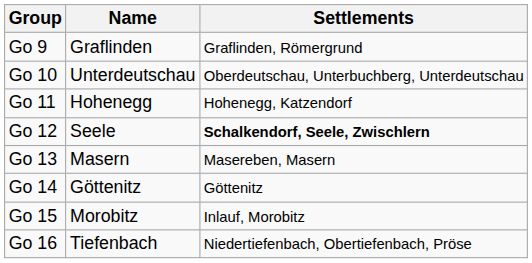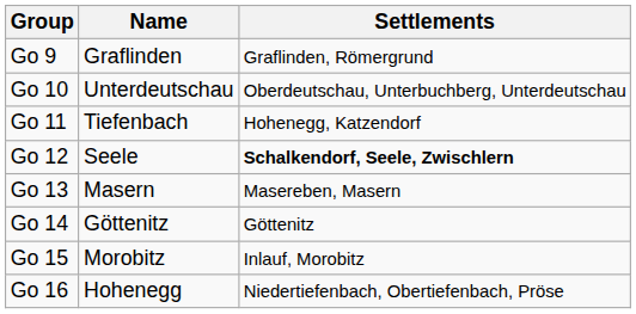 <table class="wikitable">
 <tr>
 <th>Group</th>
 <th>Name</th>
 <th>Settlements</th>
 </tr>
 <tr>
 <td>Go 9</td>
 <td>Graflinden</td>
 <td><small>Graflinden, Römergrund</small></td>
 </tr>
 <tr>
 <td>Go 10</td>
 <td>Unterdeutschau</td>
 <td><small>Oberdeutschau, Unterbuchberg, Unterdeutschau</small></td>
 </tr>
 <tr>
 <td>Go 11</td>
-<td>Hohenegg</td>
+<td>Tiefenbach</td>
 <td><small>Hohenegg, Katzendorf</small></td>
 </tr>
 <tr>
 <td>Go 12</td>
 <td>Seele</td>
 <td><strong><small>Schalkendorf, Seele, Zwischlern</small></strong></td>
 </tr>
 <tr>
 <td>Go 13</td>
 <td>Masern</td>
 <td><small>Masereben, Masern</small></td>
 </tr>
 <tr>
 <td>Go 14</td>
 <td>Göttenitz</td>
 <td><small>Göttenitz</small></td>
 </tr>
 <tr>
 <td>Go 15</td>
 <td>Morobitz</td>
 <td><small>Inlauf, Morobitz</small></td>
 </tr>
 <tr>
 <td>Go 16</td>
-<td>Tiefenbach</td>
+<td>Hohenegg</td>
 <td><small>Niedertiefenbach, Obertiefenbach, Pröse</small></td>
 </tr>
 </table>
